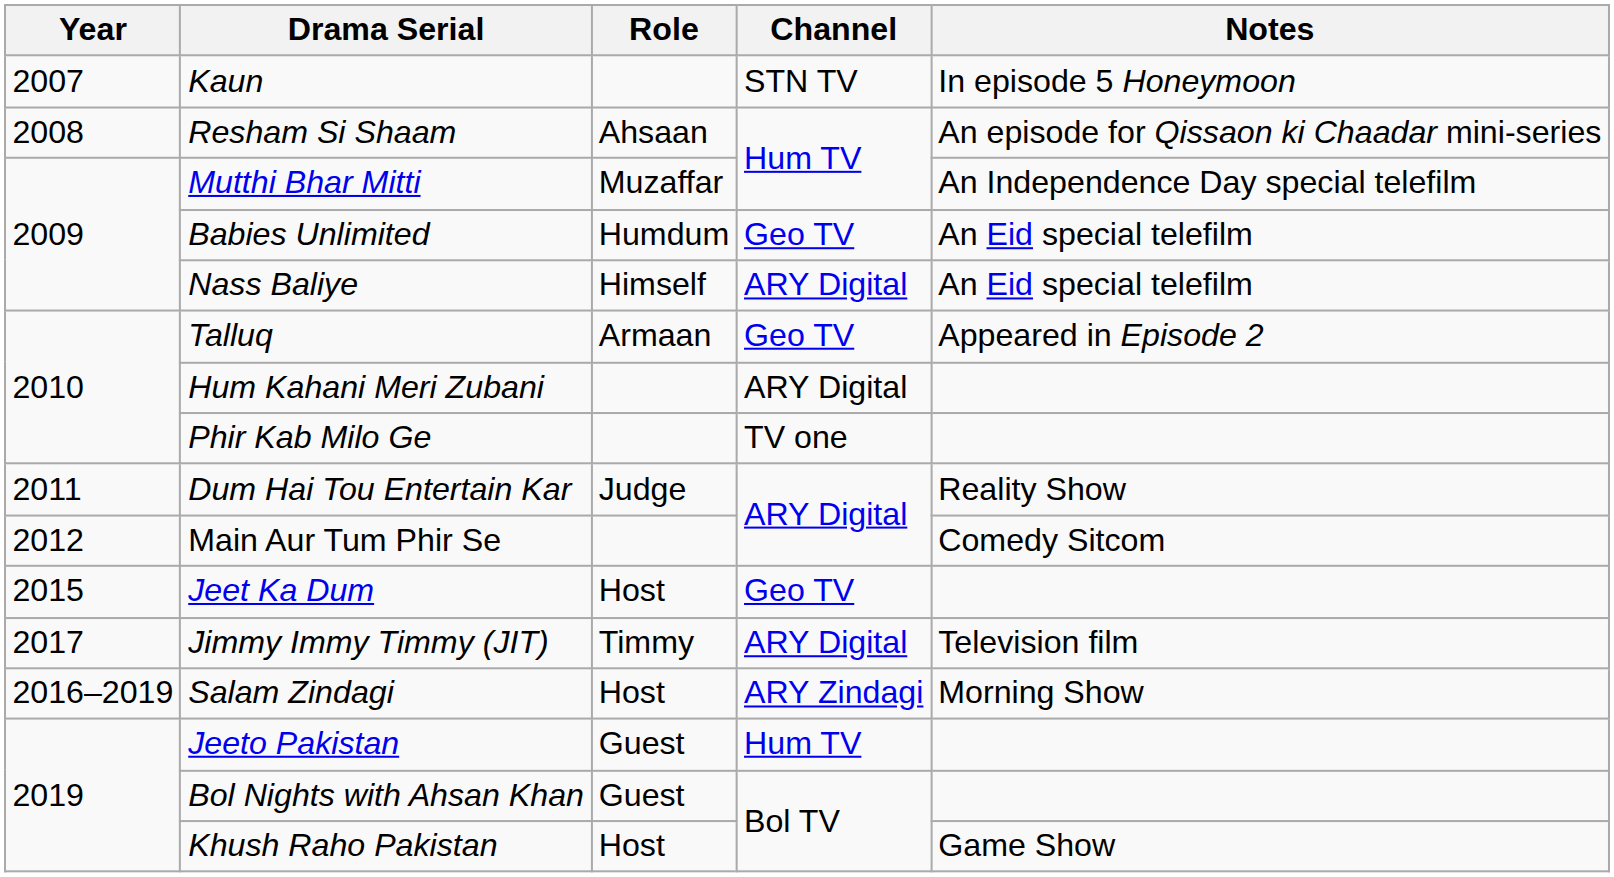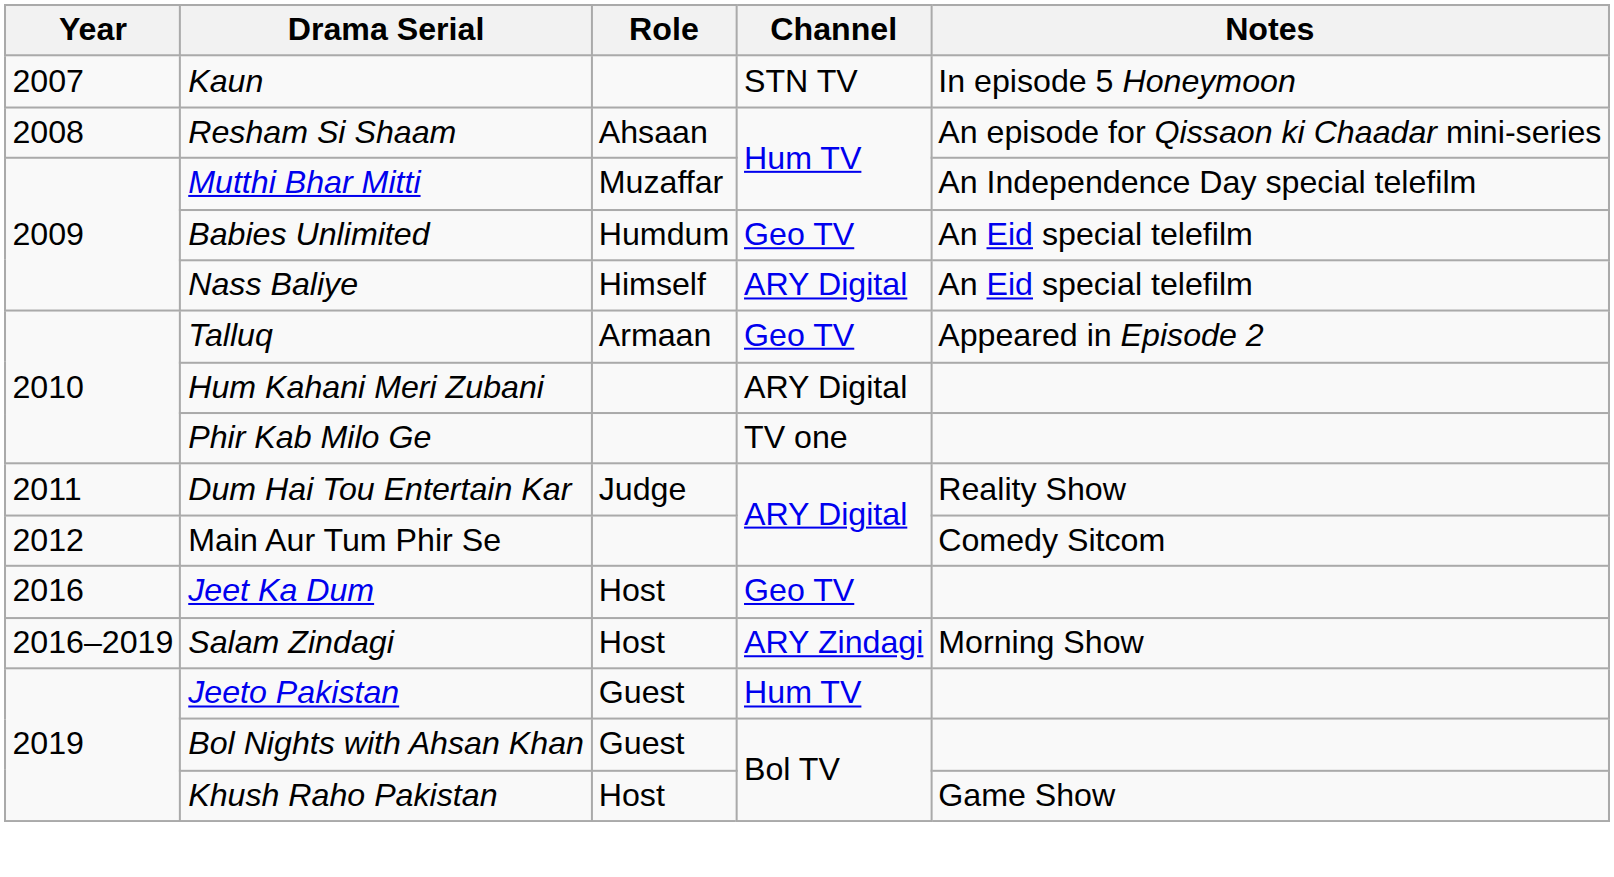 <table class="wikitable sortable">
 <tr>
 <th>Year</th>
 <th>Drama Serial</th>
 <th>Role</th>
 <th>Channel</th>
 <th>Notes</th>
 </tr>
 <tr>
 <td>2007</td>
 <td><em>Kaun</em></td>
 <td></td>
 <td>STN TV</td>
 <td>In episode 5 <em>Honeymoon</em></td>
 </tr>
 <tr>
 <td>2008</td>
 <td><em>Resham Si Shaam</em></td>
 <td>Ahsaan</td>
 <td rowspan="2"><a href='#'>Hum TV</a></td>
 <td>An episode for <em>Qissaon ki Chaadar</em> mini-series</td>
 </tr>
 <tr>
 <td rowspan="3">2009</td>
 <td><em><a href='#'>Mutthi Bhar Mitti</a></em></td>
 <td>Muzaffar</td>
 <td>An Independence Day special telefilm</td>
 </tr>
 <tr>
 <td><em>Babies Unlimited</em></td>
 <td>Humdum</td>
 <td><a href='#'>Geo TV</a></td>
 <td>An <a href='#'>Eid</a> special telefilm</td>
 </tr>
 <tr>
 <td><em>Nass Baliye</em></td>
 <td>Himself</td>
 <td><a href='#'>ARY Digital</a></td>
 <td>An <a href='#'>Eid</a> special telefilm</td>
 </tr>
 <tr>
 <td rowspan="3">2010</td>
 <td><em>Talluq</em></td>
 <td>Armaan</td>
 <td><a href='#'>Geo TV</a></td>
 <td>Appeared in <em>Episode 2</em></td>
 </tr>
 <tr>
 <td><em>Hum Kahani Meri Zubani</em></td>
 <td></td>
 <td>ARY Digital</td>
 <td></td>
 </tr>
 <tr>
 <td><em>Phir Kab Milo Ge</em></td>
 <td></td>
 <td>TV one</td>
 </tr>
 <tr>
 <td>2011</td>
 <td><em>Dum Hai Tou Entertain Kar </em></td>
 <td>Judge</td>
 <td rowspan="2"><a href='#'>ARY Digital</a></td>
 <td>Reality Show</td>
 </tr>
 <tr>
 <td>2012</td>
 <td>Main Aur Tum Phir Se</td>
 <td></td>
 <td>Comedy Sitcom</td>
 </tr>
 <tr>
-<td>2015</td>
+<td>2016</td>
 <td><em><a href='#'>Jeet Ka Dum</a> </em></td>
 <td>Host</td>
 <td><a href='#'>Geo TV</a></td>
 <td></td>
-</tr>
-<tr>
-<td>2017</td>
-<td><em>Jimmy Immy Timmy (JIT)</em></td>
-<td>Timmy</td>
-<td><a href='#'>ARY Digital</a></td>
-<td>Television film</td>
 </tr>
 <tr>
 <td>2016–2019</td>
 <td><em>Salam Zindagi </em></td>
 <td>Host</td>
 <td><a href='#'>ARY Zindagi</a></td>
 <td>Morning Show</td>
 </tr>
 <tr>
 <td rowspan="3">2019</td>
 <td><em><a href='#'>Jeeto Pakistan</a></em></td>
 <td>Guest</td>
 <td><a href='#'>Hum TV</a></td>
 <td></td>
 </tr>
 <tr>
 <td><em>Bol Nights with Ahsan Khan</em></td>
 <td>Guest</td>
 <td rowspan="2">Bol TV</td>
 <td></td>
 </tr>
 <tr>
 <td><em>Khush Raho Pakistan</em></td>
 <td>Host</td>
 <td>Game Show</td>
 </tr>
 </table>
